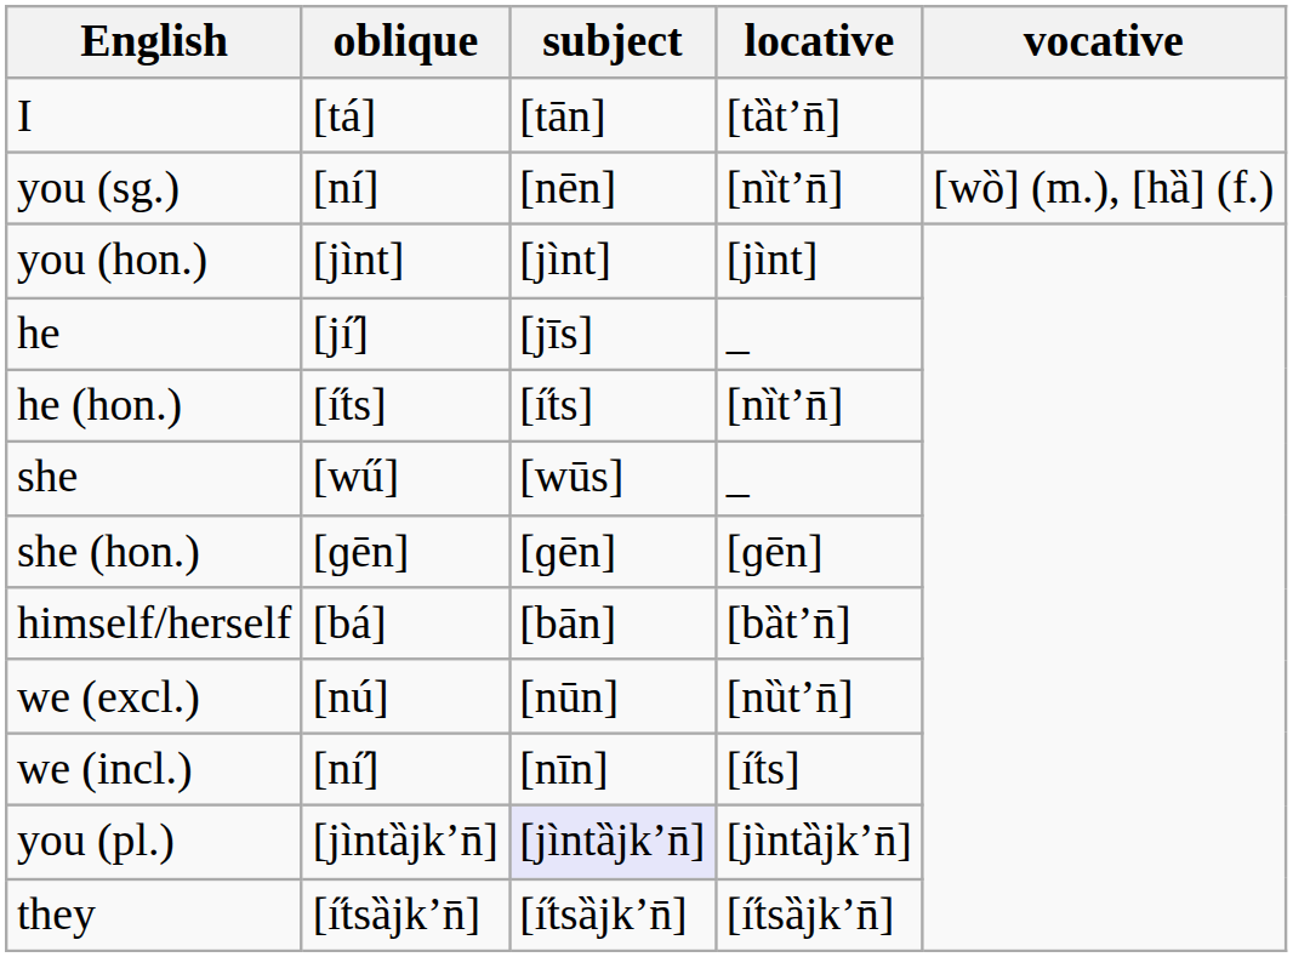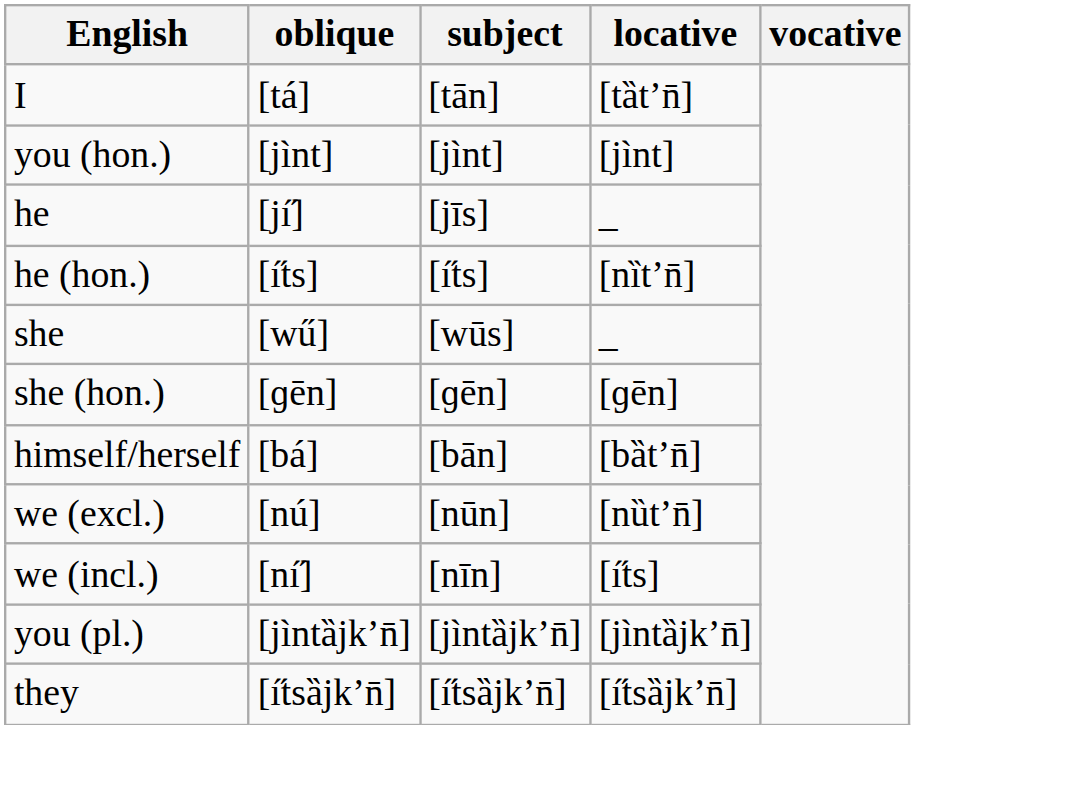 <table class="IPA wikitable">
 <tr>
 <th>English</th>
 <th>oblique</th>
 <th>subject</th>
 <th>locative</th>
 <th>vocative</th>
 </tr>
 <tr>
 <td>I</td>
 <td>[tá]</td>
 <td>[tān]</td>
 <td>[tȁtʼn̄]</td>
-</tr>
-<tr>
-<td>you (sg.)</td>
-<td>[ní]</td>
-<td>[nēn]</td>
-<td>[nȉtʼn̄]</td>
-<td>[wȍ] (m.), [hȁ] (f.)</td>
 </tr>
 <tr>
 <td>you (hon.)</td>
 <td>[jìnt]</td>
 <td>[jìnt]</td>
 <td>[jìnt]</td>
 </tr>
 <tr>
 <td>he</td>
 <td>[jı̋]</td>
 <td>[jīs]</td>
 <td>_</td>
 </tr>
 <tr>
 <td>he (hon.)</td>
 <td>[ı̋ts]</td>
 <td>[ı̋ts]</td>
 <td>[nȉtʼn̄]</td>
 </tr>
 <tr>
 <td>she</td>
 <td>[wű]</td>
 <td>[wūs]</td>
 <td>_</td>
 </tr>
 <tr>
 <td>she (hon.)</td>
 <td>[ɡēn]</td>
 <td>[ɡēn]</td>
 <td>[ɡēn]</td>
 </tr>
 <tr>
 <td>himself/herself</td>
 <td>[bá]</td>
 <td>[bān]</td>
 <td>[bȁtʼn̄]</td>
 </tr>
 <tr>
 <td>we (excl.)</td>
 <td>[nú]</td>
 <td>[nūn]</td>
 <td>[nȕtʼn̄]</td>
 </tr>
 <tr>
 <td>we (incl.)</td>
 <td>[nı̋]</td>
 <td>[nīn]</td>
 <td>[ı̋ts]</td>
 </tr>
 <tr>
 <td>you (pl.)</td>
 <td>[jìntȁjkʼn̄]</td>
-<td style="background: lavender;">[jìntȁjkʼn̄]</td>
+<td>[jìntȁjkʼn̄]</td>
 <td>[jìntȁjkʼn̄]</td>
 </tr>
 <tr>
 <td>they</td>
 <td>[ı̋tsȁjkʼn̄]</td>
 <td>[ı̋tsȁjkʼn̄]</td>
 <td>[ı̋tsȁjkʼn̄]</td>
 </tr>
 </table>
